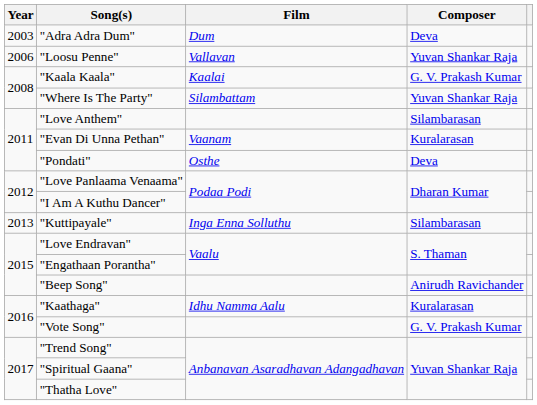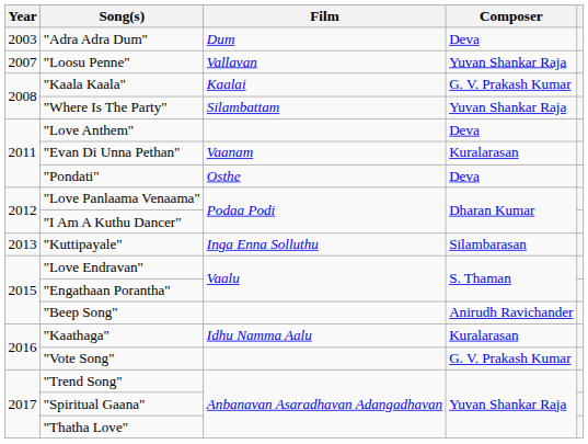 <table class="wikitable sortable">
 <tr>
 <th scope="col">Year</th>
 <th scope="col">Song(s)</th>
 <th scope="col">Film</th>
 <th scope="col">Composer</th>
 <th class="unsortable" scope="col"></th>
 </tr>
 <tr>
 <td>2003</td>
 <td>"Adra Adra Dum"</td>
 <td><em><a href='#'>Dum</a></em></td>
 <td><a href='#'>Deva</a></td>
 <td></td>
 </tr>
 <tr>
-<td>2006</td>
+<td>2007</td>
 <td>"Loosu Penne"</td>
 <td><em><a href='#'>Vallavan</a></em></td>
 <td><a href='#'>Yuvan Shankar Raja</a></td>
 <td></td>
 </tr>
 <tr>
 <td rowspan="2">2008</td>
 <td>"Kaala Kaala"</td>
 <td><em><a href='#'>Kaalai</a></em></td>
 <td><a href='#'>G. V. Prakash Kumar</a></td>
 <td></td>
 </tr>
 <tr>
 <td>"Where Is The Party"</td>
 <td><em><a href='#'>Silambattam</a></em></td>
 <td><a href='#'>Yuvan Shankar Raja</a></td>
 <td></td>
 </tr>
 <tr>
 <td rowspan="3">2011</td>
 <td>"Love Anthem"</td>
 <td><em></em></td>
-<td><a href='#'>Silambarasan</a></td>
+<td><a href='#'>Deva</a></td>
 <td></td>
 </tr>
 <tr>
 <td>"Evan Di Unna Pethan"</td>
 <td><em><a href='#'>Vaanam</a></em></td>
 <td><a href='#'>Kuralarasan</a></td>
 <td></td>
 </tr>
 <tr>
 <td>"Pondati"</td>
 <td><em><a href='#'>Osthe</a></em></td>
 <td><a href='#'>Deva</a></td>
 <td></td>
 </tr>
 <tr>
 <td rowspan="2">2012</td>
 <td>"Love Panlaama Venaama"</td>
 <td rowspan="2"><em><a href='#'>Podaa Podi</a></em></td>
 <td rowspan="2"><a href='#'>Dharan Kumar</a></td>
 <td></td>
 </tr>
 <tr>
 <td>"I Am A Kuthu Dancer"</td>
 <td></td>
 </tr>
 <tr>
 <td>2013</td>
 <td>"Kuttipayale"</td>
 <td><em><a href='#'>Inga Enna Solluthu</a></em></td>
 <td><a href='#'>Silambarasan</a></td>
 <td></td>
 </tr>
 <tr>
 <td rowspan="3">2015</td>
 <td>"Love Endravan"</td>
 <td rowspan="2"><em><a href='#'>Vaalu</a></em></td>
 <td rowspan="2"><a href='#'>S. Thaman</a></td>
 <td></td>
 </tr>
 <tr>
 <td>"Engathaan Porantha"</td>
 <td></td>
 </tr>
 <tr>
 <td>"Beep Song"</td>
 <td><em></em></td>
 <td><a href='#'>Anirudh Ravichander</a></td>
 <td></td>
 </tr>
 <tr>
 <td rowspan="2">2016</td>
 <td>"Kaathaga"</td>
 <td><em><a href='#'>Idhu Namma Aalu</a></em></td>
 <td><a href='#'>Kuralarasan</a></td>
 <td></td>
 </tr>
 <tr>
 <td>"Vote Song"</td>
 <td><em></em></td>
 <td><a href='#'>G. V. Prakash Kumar</a></td>
 <td></td>
 </tr>
 <tr>
 <td rowspan="3">2017</td>
 <td>"Trend Song"</td>
 <td rowspan="3"><em><a href='#'>Anbanavan Asaradhavan Adangadhavan</a></em></td>
 <td rowspan="3"><a href='#'>Yuvan Shankar Raja</a></td>
 <td></td>
 </tr>
 <tr>
 <td>"Spiritual Gaana"</td>
 <td></td>
 </tr>
 <tr>
 <td>"Thatha Love"</td>
 <td></td>
 </tr>
 </table>
